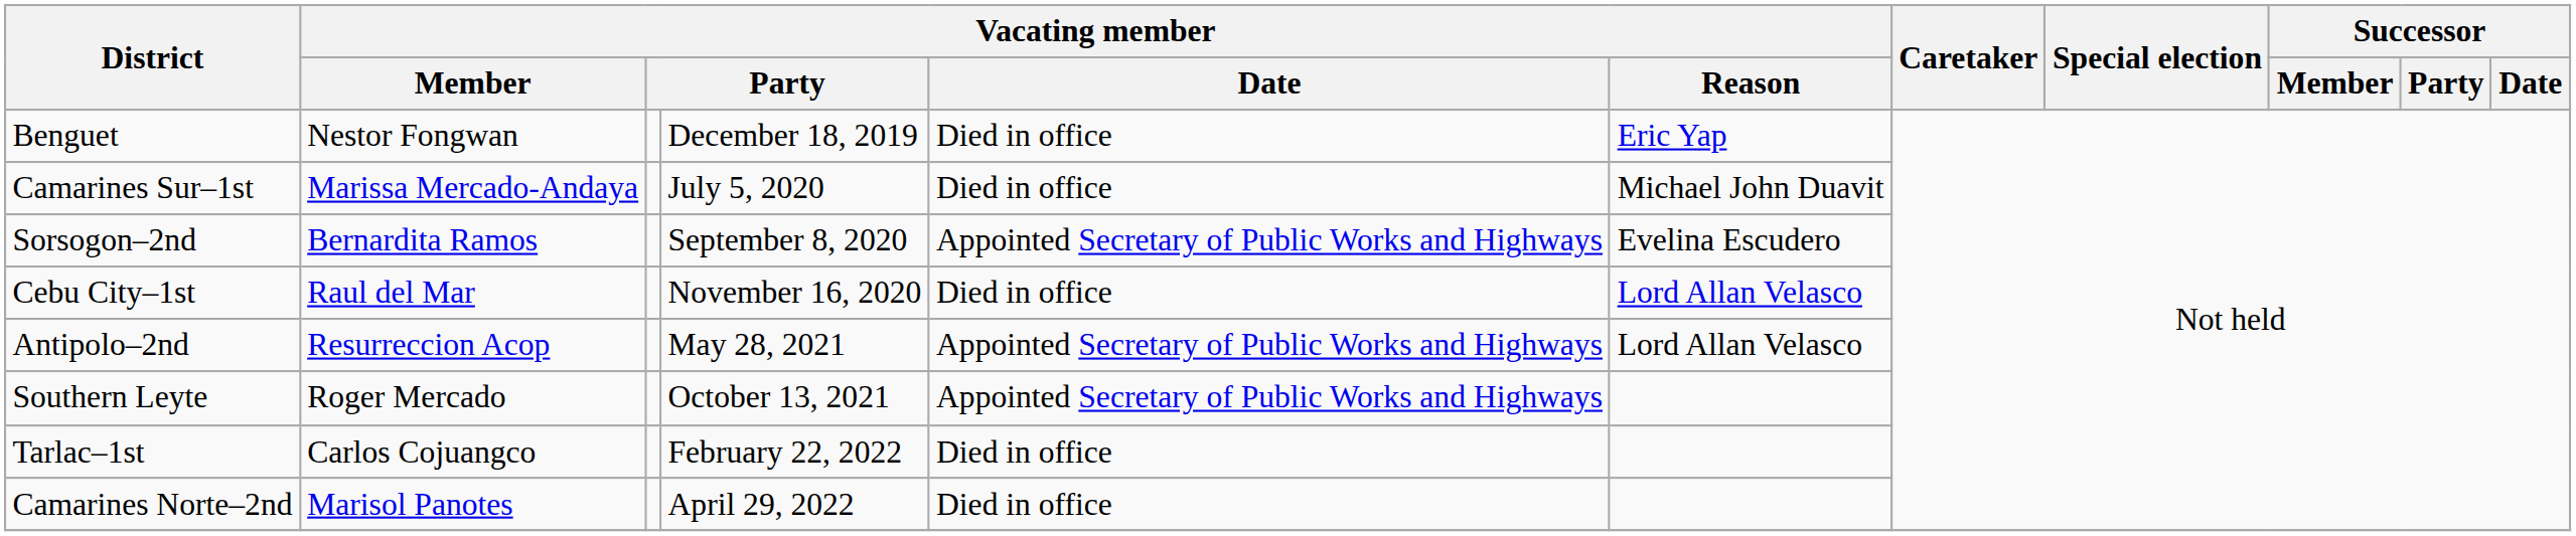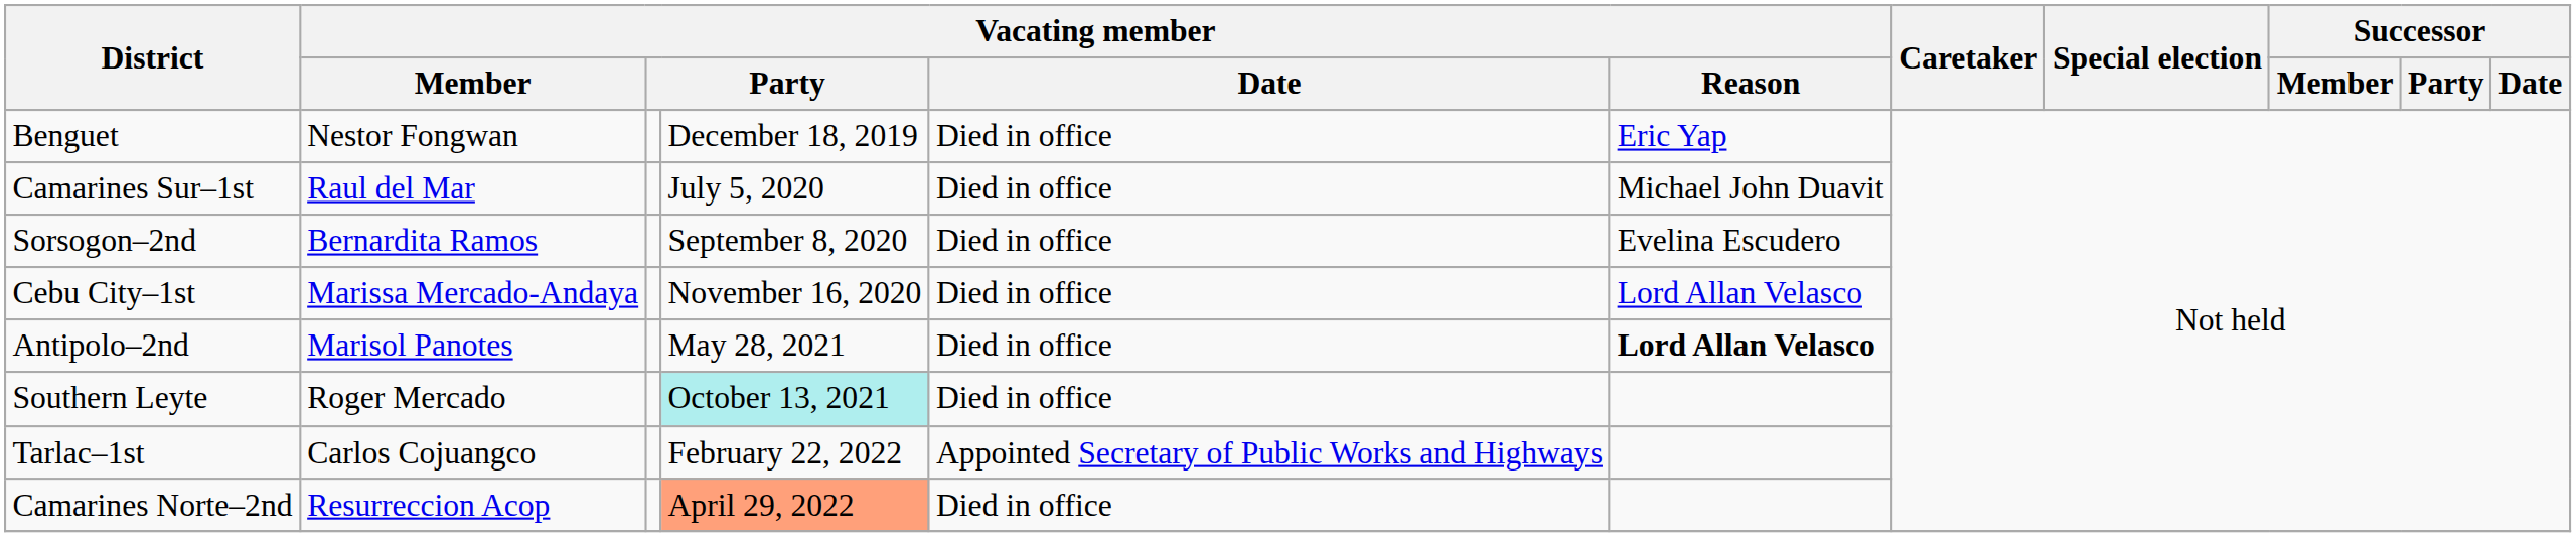 <table class=wikitable style="font-size:95%;">
 <tr>
 <th rowspan="2">District</th>
 <th colspan="5">Vacating member</th>
 <th rowspan="2">Caretaker</th>
 <th rowspan="2">Special election</th>
 <th colspan="3">Successor</th>
 </tr>
 <tr>
 <th>Member</th>
 <th colspan="2">Party</th>
 <th>Date</th>
 <th>Reason</th>
 <th>Member</th>
 <th>Party</th>
 <th>Date</th>
 </tr>
 <tr>
 <td>Benguet</td>
 <td>Nestor Fongwan</td>
 <td></td>
 <td>December 18, 2019</td>
 <td>Died in office</td>
 <td><a href='#'>Eric Yap</a></td>
 <td rowspan="8" colspan="5" align="center">Not held</td>
 </tr>
 <tr>
 <td>Camarines Sur–1st</td>
-<td><a href='#'>Marissa Mercado-Andaya</a></td>
+<td><a href='#'>Raul del Mar</a></td>
 <td></td>
 <td>July 5, 2020</td>
 <td>Died in office</td>
 <td>Michael John Duavit</td>
 </tr>
 <tr>
 <td>Sorsogon–2nd</td>
 <td><a href='#'>Bernardita Ramos</a></td>
 <td></td>
 <td>September 8, 2020</td>
-<td>Appointed <a href='#'>Secretary of Public Works and Highways</a></td>
+<td>Died in office</td>
 <td>Evelina Escudero</td>
 </tr>
 <tr>
 <td>Cebu City–1st</td>
-<td><a href='#'>Raul del Mar</a></td>
+<td><a href='#'>Marissa Mercado-Andaya</a></td>
 <td></td>
 <td>November 16, 2020</td>
 <td>Died in office</td>
 <td><a href='#'>Lord Allan Velasco</a></td>
 </tr>
 <tr>
 <td>Antipolo–2nd</td>
-<td><a href='#'>Resurreccion Acop</a></td>
+<td><a href='#'>Marisol Panotes</a></td>
 <td></td>
 <td>May 28, 2021</td>
-<td>Appointed <a href='#'>Secretary of Public Works and Highways</a></td>
-<td>Lord Allan Velasco</td>
+<td>Died in office</td>
+<td><strong>Lord Allan Velasco</strong></td>
 </tr>
 <tr>
 <td>Southern Leyte</td>
 <td>Roger Mercado</td>
 <td></td>
-<td>October 13, 2021</td>
-<td>Appointed <a href='#'>Secretary of Public Works and Highways</a></td>
+<td style="background: paleturquoise;">October 13, 2021</td>
+<td>Died in office</td>
 <td></td>
 </tr>
 <tr>
 <td>Tarlac–1st</td>
 <td>Carlos Cojuangco</td>
 <td></td>
 <td>February 22, 2022</td>
-<td>Died in office</td>
+<td>Appointed <a href='#'>Secretary of Public Works and Highways</a></td>
 <td></td>
 </tr>
 <tr>
 <td>Camarines Norte–2nd</td>
-<td><a href='#'>Marisol Panotes</a></td>
+<td><a href='#'>Resurreccion Acop</a></td>
 <td></td>
-<td>April 29, 2022</td>
+<td style="background: lightsalmon;">April 29, 2022</td>
 <td>Died in office</td>
 <td></td>
 </tr>
 <tr>
 </tr>
 </table>
